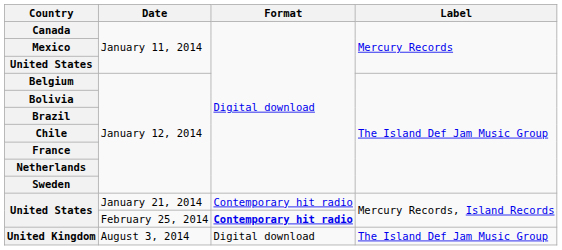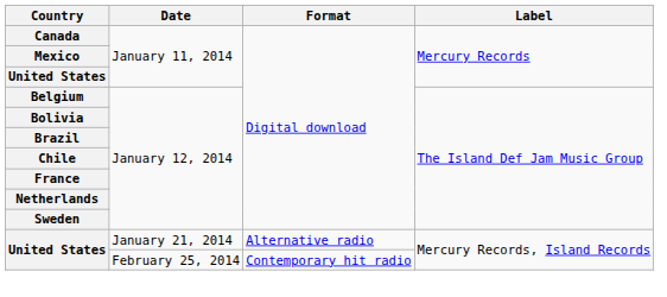 <table class="wikitable plainrowheaders">
 <tr>
 <th scope="col">Country</th>
 <th scope="col">Date</th>
 <th scope="col">Format</th>
 <th scope="col">Label</th>
 </tr>
 <tr>
 <th scope="row">Canada</th>
 <td rowspan="3">January 11, 2014</td>
 <td rowspan="10"><a href='#'>Digital download</a></td>
 <td rowspan="3"><a href='#'>Mercury Records</a></td>
 </tr>
 <tr>
 <th scope="row">Mexico</th>
 </tr>
 <tr>
 <th scope="row">United States</th>
 </tr>
 <tr>
 <th scope="row">Belgium</th>
 <td rowspan="7">January 12, 2014</td>
 <td rowspan="7"><a href='#'>The Island Def Jam Music Group</a></td>
 </tr>
 <tr>
 <th scope="row">Bolivia</th>
 </tr>
 <tr>
 <th scope="row">Brazil</th>
 </tr>
 <tr>
 <th scope="row">Chile</th>
 </tr>
 <tr>
 <th scope="row">France</th>
 </tr>
 <tr>
 <th scope="row">Netherlands</th>
 </tr>
 <tr>
 <th scope="row">Sweden</th>
 </tr>
 <tr>
 <th scope="row" rowspan="2">United States</th>
 <td>January 21, 2014</td>
-<td><a href='#'>Contemporary hit radio</a></td>
+<td><a href='#'>Alternative radio</a></td>
 <td rowspan="2">Mercury Records, <a href='#'>Island Records</a></td>
 </tr>
 <tr>
 <td>February 25, 2014</td>
-<td><strong><a href='#'>Contemporary hit radio</a></strong></td>
-</tr>
-<tr>
-<th scope="row">United Kingdom</th>
-<td>August 3, 2014</td>
-<td>Digital download</td>
-<td><a href='#'>The Island Def Jam Music Group</a></td>
+<td><a href='#'>Contemporary hit radio</a></td>
 </tr>
 </table>
